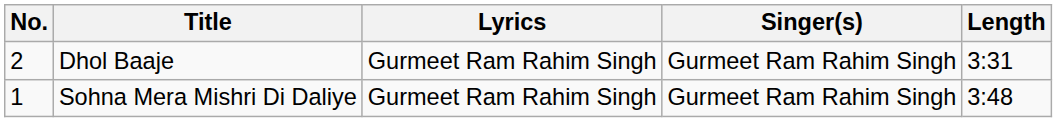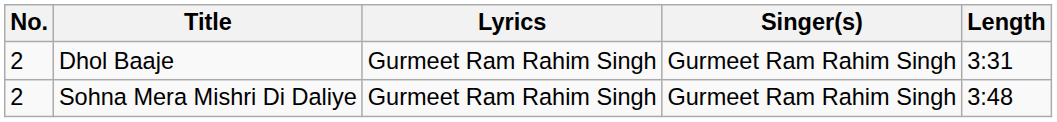 <table class="wikitable">
 <tr>
 <th>No.</th>
 <th>Title</th>
 <th>Lyrics</th>
 <th>Singer(s)</th>
 <th>Length</th>
 </tr>
 <tr>
 <td>2</td>
 <td>Dhol Baaje</td>
 <td>Gurmeet Ram Rahim Singh</td>
 <td>Gurmeet Ram Rahim Singh</td>
 <td>3:31</td>
 </tr>
 <tr>
-<td>1</td>
+<td>2</td>
 <td>Sohna Mera Mishri Di Daliye</td>
 <td>Gurmeet Ram Rahim Singh</td>
 <td>Gurmeet Ram Rahim Singh</td>
 <td>3:48</td>
 </tr>
 </table>
